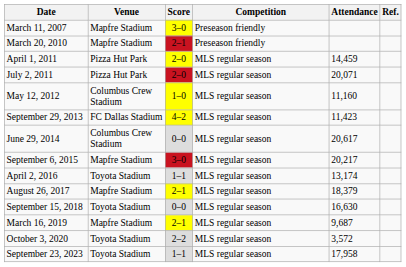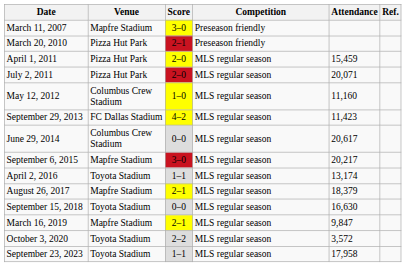 <table class="wikitable" style="font-size:90%">
 <tr>
 <th width=120>Date</th>
 <th width=110>Venue</th>
 <th width=35>Score</th>
 <th width=200>Competition</th>
 <th width=35>Attendance</th>
 <th width=15>Ref.</th>
 </tr>
 <tr>
 <td>March 11, 2007</td>
 <td>Mapfre Stadium</td>
 <td style="text-align:center; background:#FFFF00;"><span>3–0</span></td>
 <td>Preseason friendly</td>
 <td></td>
 <td></td>
 </tr>
 <tr>
 <td>March 20, 2010</td>
-<td>Mapfre Stadium</td>
+<td>Pizza Hut Park</td>
 <td style="text-align:center; background:#C91320;"><span>2–1</span></td>
 <td>Preseason friendly</td>
 <td></td>
 <td></td>
 </tr>
 <tr>
 <td>April 1, 2011</td>
 <td>Pizza Hut Park</td>
 <td style="text-align:center; background:#FFFF00;"><span>2–0</span></td>
 <td>MLS regular season</td>
-<td>14,459</td>
+<td>15,459</td>
 <td></td>
 </tr>
 <tr>
 <td>July 2, 2011</td>
 <td>Pizza Hut Park</td>
 <td style="text-align:center; background:#C91320;"><span>2–0</span></td>
 <td>MLS regular season</td>
 <td>20,071</td>
 <td></td>
 </tr>
 <tr>
 <td>May 12, 2012</td>
 <td>Columbus Crew Stadium</td>
 <td style="text-align:center; background:#FFFF00;"><span>1–0</span></td>
 <td>MLS regular season</td>
 <td>11,160</td>
 <td></td>
 </tr>
 <tr>
 <td>September 29, 2013</td>
 <td>FC Dallas Stadium</td>
 <td style="text-align:center; background:#FFFF00;"><span>4–2</span></td>
 <td>MLS regular season</td>
 <td>11,423</td>
 <td></td>
 </tr>
 <tr>
 <td>June 29, 2014</td>
 <td>Columbus Crew Stadium</td>
 <td style="text-align:center; background:#DDDDDD;"><span>0–0</span></td>
 <td>MLS regular season</td>
 <td>20,617</td>
 <td></td>
 </tr>
 <tr>
 <td>September 6, 2015</td>
 <td>Mapfre Stadium</td>
 <td style="text-align:center; background:#C91320;"><span>3–0</span></td>
 <td>MLS regular season</td>
 <td>20,217</td>
 <td></td>
 </tr>
 <tr>
 <td>April 2, 2016</td>
 <td>Toyota Stadium</td>
 <td style="text-align:center; background:#DDDDDD;"><span>1–1</span></td>
 <td>MLS regular season</td>
 <td>13,174</td>
 <td></td>
 </tr>
 <tr>
 <td>August 26, 2017</td>
 <td>Mapfre Stadium</td>
 <td style="text-align:center; background:#FFFF00;"><span>2–1</span></td>
 <td>MLS regular season</td>
 <td>18,379</td>
 <td></td>
 </tr>
 <tr>
 <td>September 15, 2018</td>
 <td>Toyota Stadium</td>
 <td style="text-align:center; background:#DDDDDD;"><span>0–0</span></td>
 <td>MLS regular season</td>
 <td>16,630</td>
 <td></td>
 </tr>
 <tr>
 <td>March 16, 2019</td>
 <td>Mapfre Stadium</td>
 <td style="text-align:center; background:#FFFF00;"><span>2–1</span></td>
 <td>MLS regular season</td>
-<td>9,687</td>
+<td>9,847</td>
 <td></td>
 </tr>
 <tr>
 <td>October 3, 2020</td>
 <td>Toyota Stadium</td>
 <td style="text-align:center; background:#DDDDDD;"><span>2–2</span></td>
 <td>MLS regular season</td>
 <td>3,572</td>
 <td></td>
 </tr>
 <tr>
 <td>September 23, 2023</td>
 <td>Toyota Stadium</td>
 <td style="text-align:center; background:#DDDDDD;"><span>1–1</span></td>
 <td>MLS regular season</td>
 <td>17,958</td>
 <td></td>
 </tr>
 </table>
